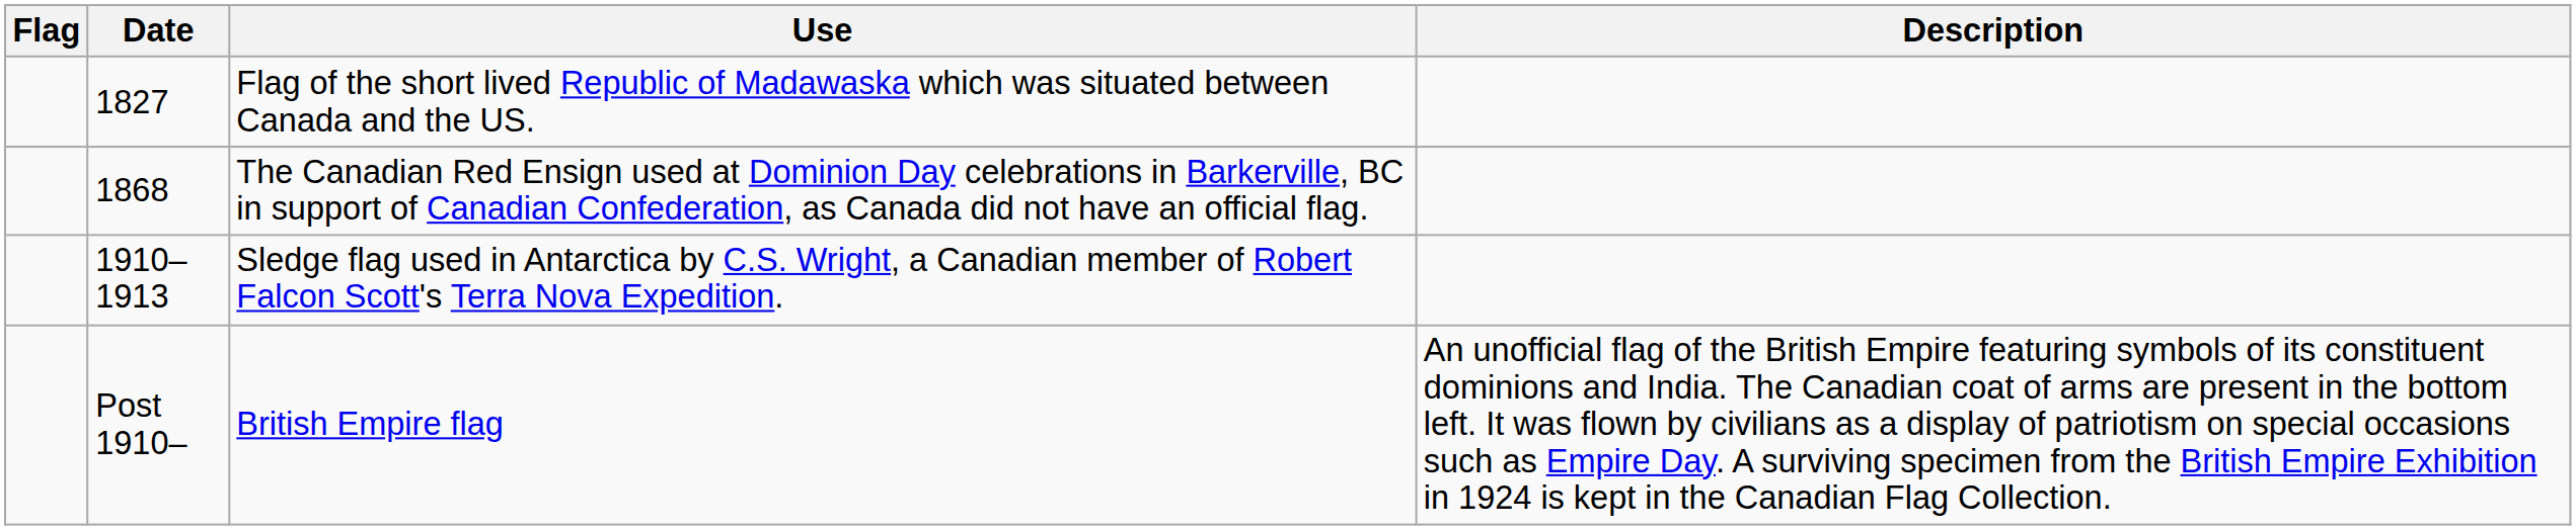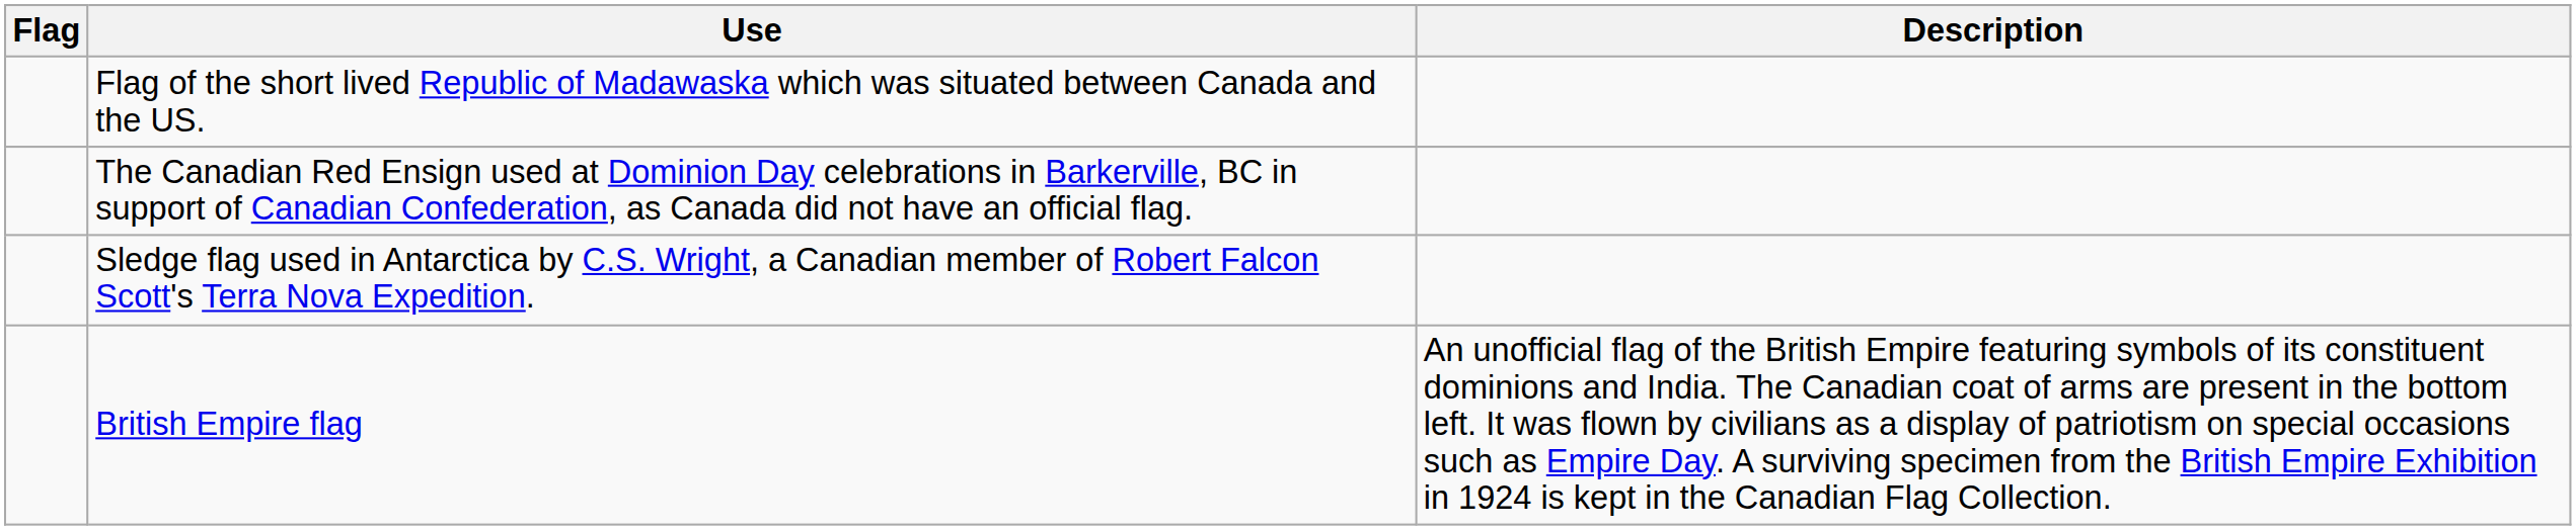 <table class="wikitable">
 <tr>
 <th scope="col">Flag</th>
-<th scope="col">Date</th>
 <th scope="col">Use</th>
 <th scope="col" style="width: 45%;">Description</th>
 </tr>
 <tr>
 <td></td>
-<td>1827</td>
 <td>Flag of the short lived <a href='#'>Republic of Madawaska</a> which was situated between Canada and the US.</td>
 <td></td>
 </tr>
 <tr>
 <td></td>
-<td>1868</td>
 <td>The Canadian Red Ensign used at <a href='#'>Dominion Day</a> celebrations in <a href='#'>Barkerville</a>, BC in support of <a href='#'>Canadian Confederation</a>, as Canada did not have an official flag.</td>
 <td></td>
 </tr>
 <tr>
 <td></td>
-<td>1910–1913</td>
 <td>Sledge flag used in Antarctica by <a href='#'>C.S. Wright</a>, a Canadian member of <a href='#'>Robert Falcon Scott</a>'s <a href='#'>Terra Nova Expedition</a>.</td>
 <td></td>
 </tr>
 <tr>
 <td></td>
-<td>Post 1910–</td>
 <td><a href='#'>British Empire flag</a></td>
 <td>An unofficial flag of the British Empire featuring symbols of its constituent dominions and India. The Canadian coat of arms are present in the bottom left. It was flown by civilians as a display of patriotism on special occasions such as <a href='#'>Empire Day</a>. A surviving specimen from the <a href='#'>British Empire Exhibition</a> in 1924 is kept in the Canadian Flag Collection.</td>
 </tr>
 </table>
